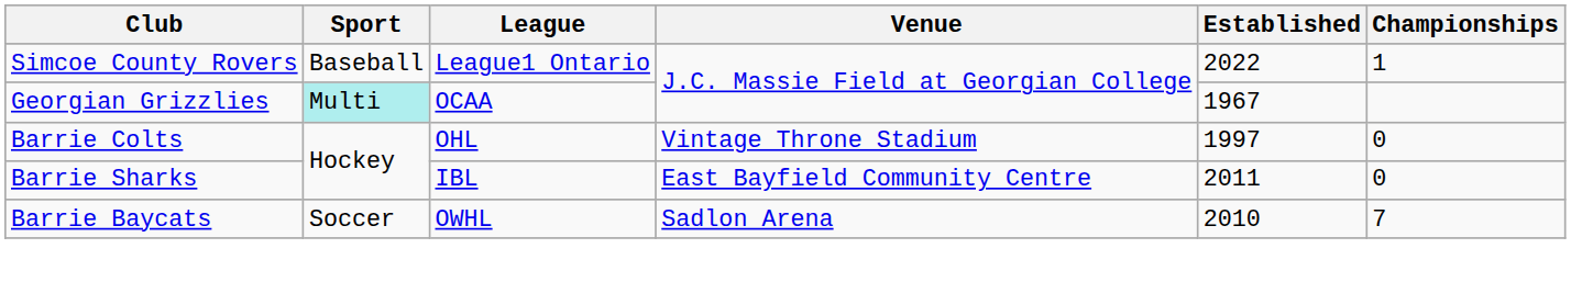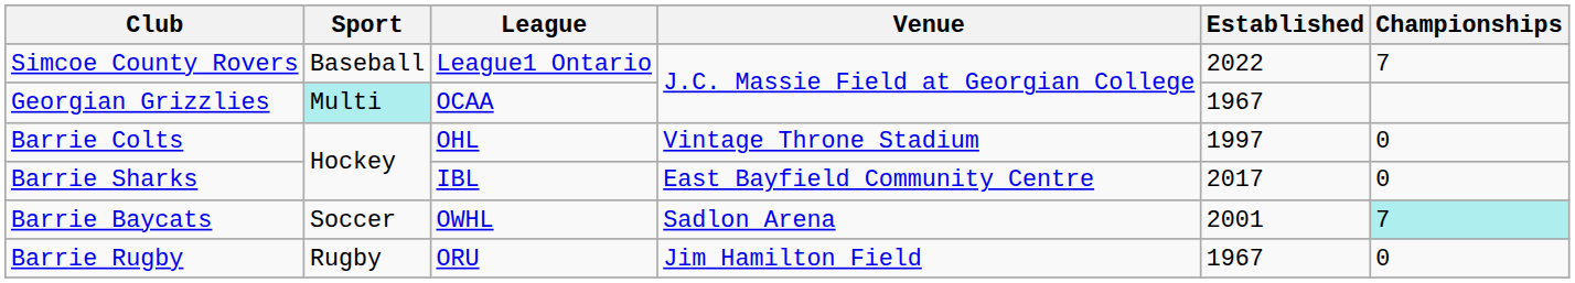 <table class="wikitable">
 <tr>
 <th>Club</th>
 <th>Sport</th>
 <th>League</th>
 <th>Venue</th>
 <th>Established</th>
 <th>Championships</th>
 </tr>
 <tr>
 <td><a href='#'>Simcoe County Rovers</a></td>
 <td>Baseball</td>
 <td><a href='#'>League1 Ontario</a></td>
 <td rowspan="2"><a href='#'>J.C. Massie Field at Georgian College</a></td>
 <td>2022</td>
-<td>1</td>
+<td>7</td>
 </tr>
 <tr>
 <td><a href='#'>Georgian Grizzlies</a></td>
 <td style="background: paleturquoise;">Multi</td>
 <td><a href='#'>OCAA</a></td>
 <td>1967</td>
 <td></td>
 </tr>
 <tr>
 <td><a href='#'>Barrie Colts</a></td>
 <td rowspan="2">Hockey</td>
 <td><a href='#'>OHL</a></td>
 <td><a href='#'>Vintage Throne Stadium</a></td>
 <td>1997</td>
 <td>0</td>
 </tr>
 <tr>
 <td><a href='#'>Barrie Sharks</a></td>
 <td><a href='#'>IBL</a></td>
 <td><a href='#'>East Bayfield Community Centre</a></td>
-<td>2011</td>
+<td>2017</td>
 <td>0</td>
 </tr>
 <tr>
 <td><a href='#'>Barrie Baycats</a></td>
 <td>Soccer</td>
 <td><a href='#'>OWHL</a></td>
 <td><a href='#'>Sadlon Arena</a></td>
-<td>2010</td>
-<td>7</td>
+<td>2001</td>
+<td style="background: paleturquoise;">7</td>
+</tr>
+<tr>
+<td><a href='#'>Barrie Rugby</a></td>
+<td>Rugby</td>
+<td><a href='#'>ORU</a></td>
+<td><a href='#'>Jim Hamilton Field</a></td>
+<td>1967</td>
+<td>0</td>
 </tr>
 </table>
